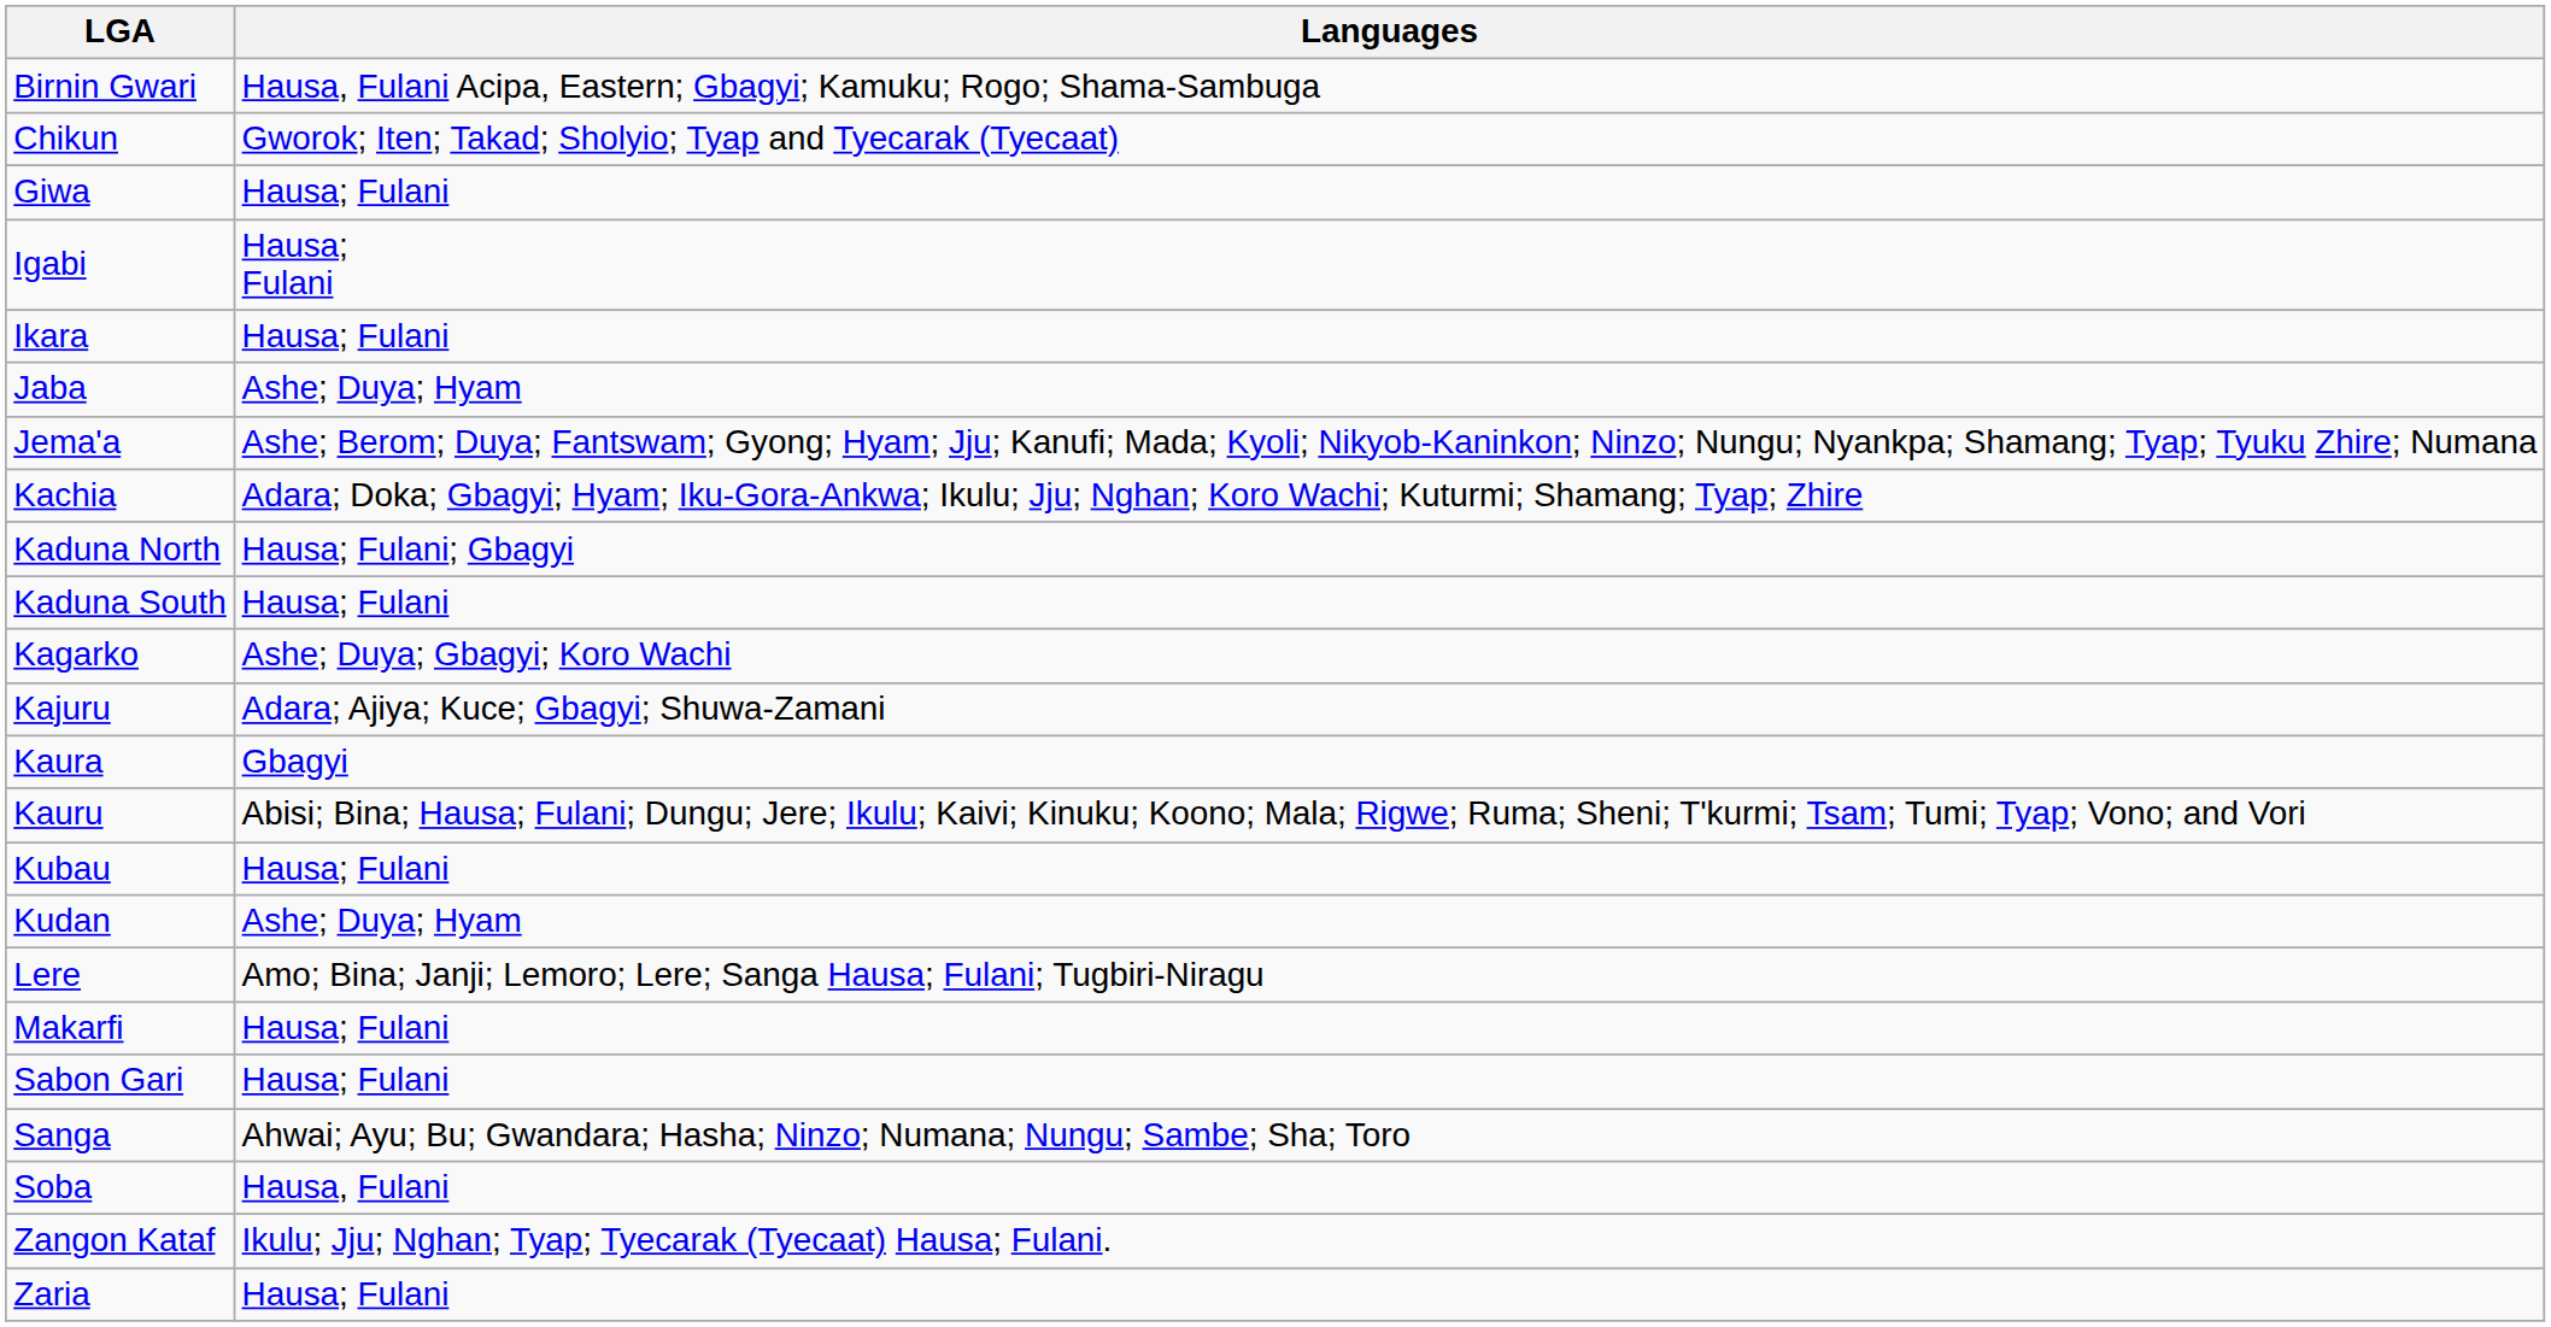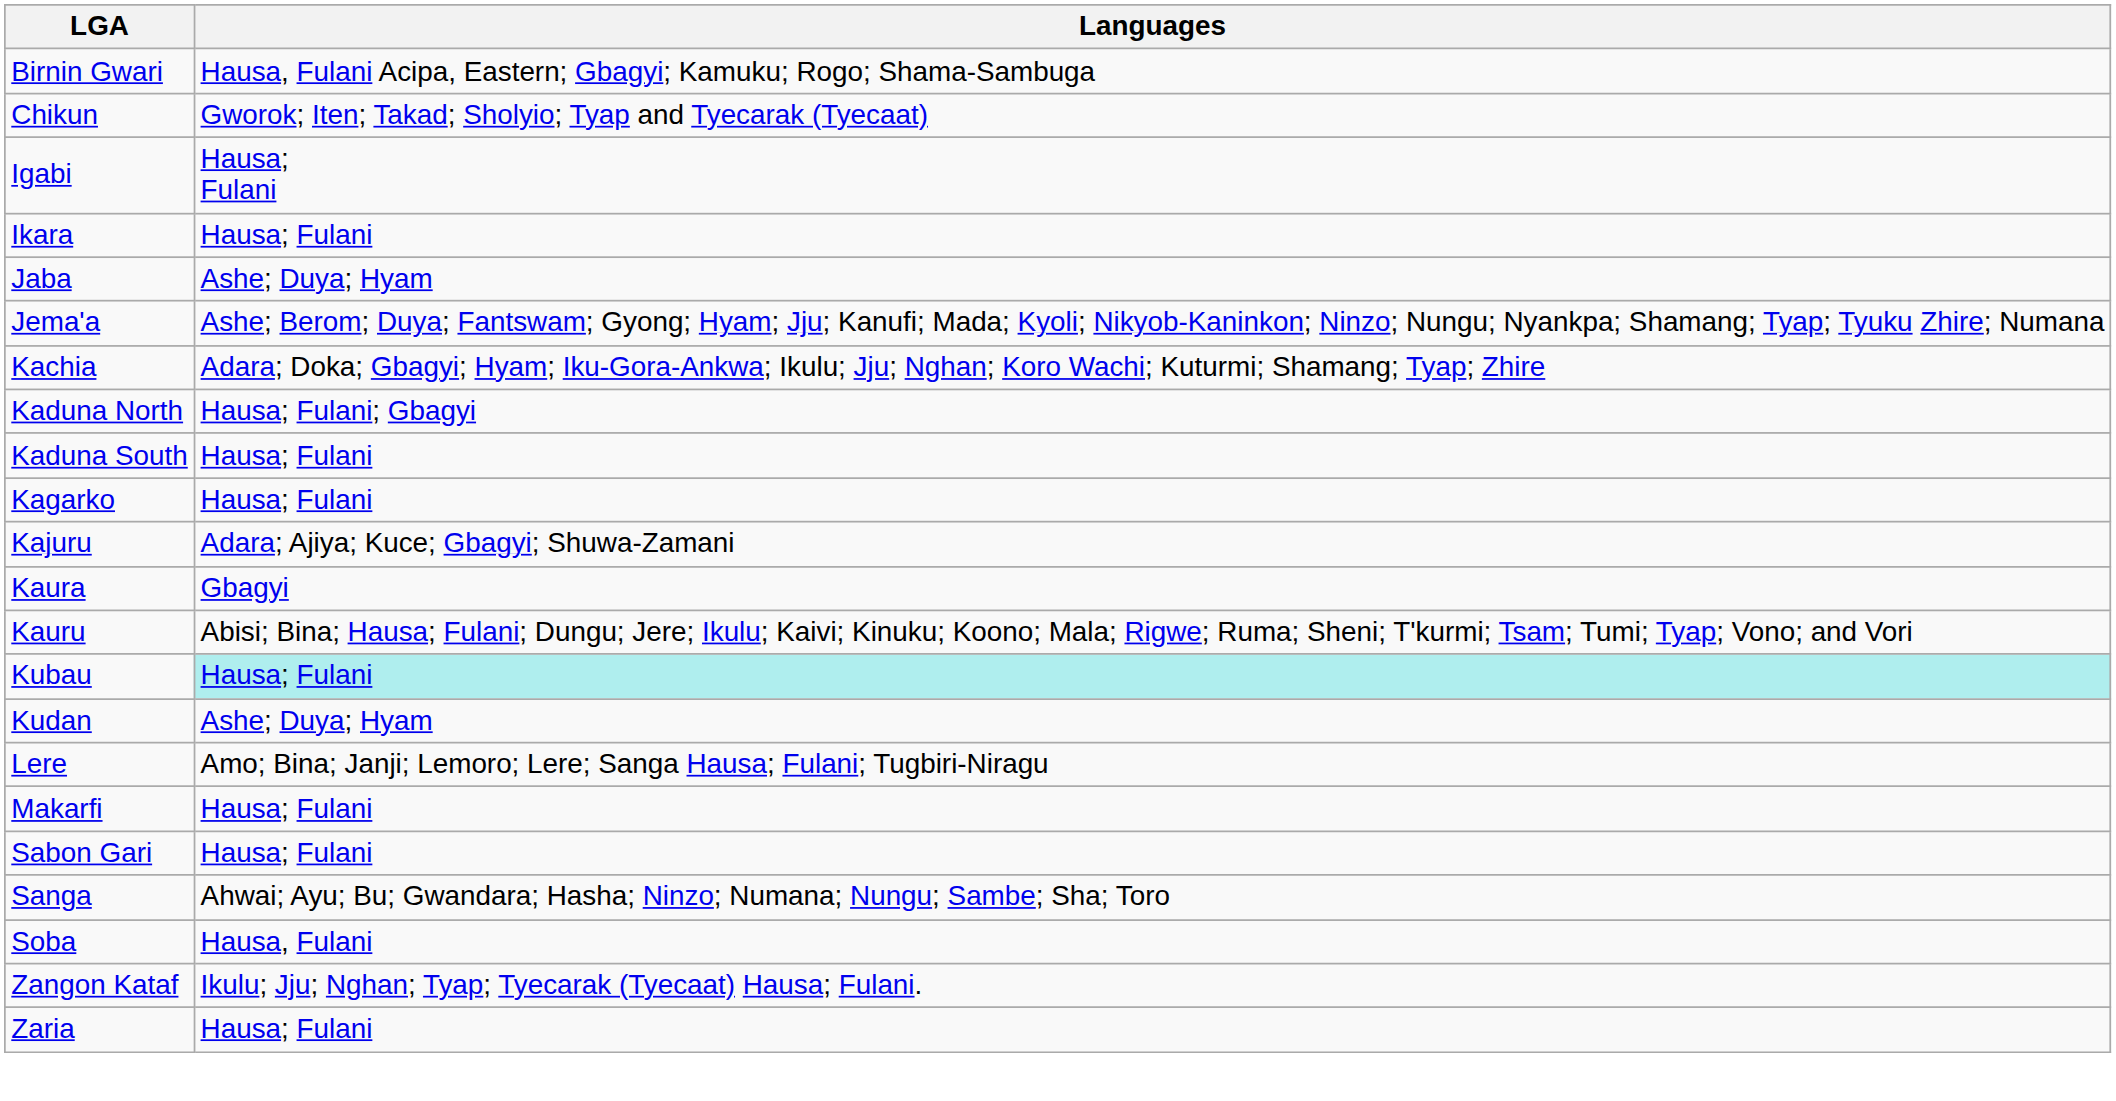 <table class="wikitable sortable mw-collapsible">
 <tr>
 <th>LGA</th>
 <th>Languages</th>
 </tr>
 <tr>
 <td><a href='#'>Birnin Gwari</a></td>
 <td><a href='#'>Hausa</a>, <a href='#'>Fulani</a> Acipa, Eastern; <a href='#'>Gbagyi</a>; Kamuku; Rogo; Shama-Sambuga</td>
 </tr>
 <tr>
 <td><a href='#'>Chikun</a></td>
 <td><a href='#'>Gworok</a>; <a href='#'>Iten</a>; <a href='#'>Takad</a>; <a href='#'>Sholyio</a>; <a href='#'>Tyap</a> and <a href='#'>Tyecarak (Tyecaat)</a></td>
-</tr>
-<tr>
-<td><a href='#'>Giwa</a></td>
-<td><a href='#'>Hausa</a>; <a href='#'>Fulani</a></td>
 </tr>
 <tr>
 <td><a href='#'>Igabi</a></td>
 <td><a href='#'>Hausa</a>;<br><a href='#'>Fulani</a></td>
 </tr>
 <tr>
 <td><a href='#'>Ikara</a></td>
 <td><a href='#'>Hausa</a>; <a href='#'>Fulani</a></td>
 </tr>
 <tr>
 <td><a href='#'>Jaba</a></td>
 <td><a href='#'>Ashe</a>; <a href='#'>Duya</a>; <a href='#'>Hyam</a></td>
 </tr>
 <tr>
 <td><a href='#'>Jema'a</a></td>
 <td><a href='#'>Ashe</a>; <a href='#'>Berom</a>; <a href='#'>Duya</a>; <a href='#'>Fantswam</a>; Gyong; <a href='#'>Hyam</a>; <a href='#'>Jju</a>; Kanufi; Mada; <a href='#'>Kyoli</a>; <a href='#'>Nikyob-Kaninkon</a>; <a href='#'>Ninzo</a>; Nungu; Nyankpa; Shamang; <a href='#'>Tyap</a>; <a href='#'>Tyuku</a> <a href='#'>Zhire</a>; Numana</td>
 </tr>
 <tr>
 <td><a href='#'>Kachia</a></td>
 <td><a href='#'>Adara</a>; Doka; <a href='#'>Gbagyi</a>; <a href='#'>Hyam</a>; <a href='#'>Iku-Gora-Ankwa</a>; Ikulu; <a href='#'>Jju</a>; <a href='#'>Nghan</a>; <a href='#'>Koro Wachi</a>; Kuturmi; Shamang; <a href='#'>Tyap</a>; <a href='#'>Zhire</a></td>
 </tr>
 <tr>
 <td><a href='#'>Kaduna North</a></td>
 <td><a href='#'>Hausa</a>; <a href='#'>Fulani</a>; <a href='#'> Gbagyi</a></td>
 </tr>
 <tr>
 <td><a href='#'>Kaduna South</a></td>
 <td><a href='#'>Hausa</a>; <a href='#'>Fulani</a></td>
 </tr>
 <tr>
 <td><a href='#'>Kagarko</a></td>
-<td><a href='#'>Ashe</a>; <a href='#'>Duya</a>; <a href='#'>Gbagyi</a>; <a href='#'>Koro Wachi</a></td>
+<td><a href='#'>Hausa</a>; <a href='#'>Fulani</a></td>
 </tr>
 <tr>
 <td><a href='#'>Kajuru</a></td>
 <td><a href='#'>Adara</a>; Ajiya; Kuce; <a href='#'>Gbagyi</a>; Shuwa-Zamani</td>
 </tr>
 <tr>
 <td><a href='#'>Kaura</a></td>
 <td><a href='#'>Gbagyi</a></td>
 </tr>
 <tr>
 <td><a href='#'>Kauru</a></td>
 <td>Abisi; Bina; <a href='#'>Hausa</a>; <a href='#'>Fulani</a>; Dungu; Jere; <a href='#'>Ikulu</a>; Kaivi; Kinuku; Koono; Mala; <a href='#'>Rigwe</a>; Ruma; Sheni; T'kurmi; <a href='#'>Tsam</a>; Tumi; <a href='#'>Tyap</a>; Vono; and Vori</td>
 </tr>
 <tr>
 <td><a href='#'>Kubau</a></td>
-<td><a href='#'>Hausa</a>; <a href='#'>Fulani</a></td>
+<td style="background: paleturquoise;"><a href='#'>Hausa</a>; <a href='#'>Fulani</a></td>
 </tr>
 <tr>
 <td><a href='#'>Kudan</a></td>
 <td><a href='#'>Ashe</a>; <a href='#'>Duya</a>; <a href='#'>Hyam</a></td>
 </tr>
 <tr>
 <td><a href='#'>Lere</a></td>
 <td>Amo; Bina; Janji; Lemoro; Lere; Sanga <a href='#'>Hausa</a>; <a href='#'>Fulani</a>; Tugbiri-Niragu</td>
 </tr>
 <tr>
 <td><a href='#'>Makarfi</a></td>
 <td><a href='#'>Hausa</a>; <a href='#'>Fulani</a></td>
 </tr>
 <tr>
 <td><a href='#'>Sabon Gari</a></td>
 <td><a href='#'>Hausa</a>; <a href='#'>Fulani</a></td>
 </tr>
 <tr>
 <td><a href='#'>Sanga</a></td>
 <td>Ahwai; Ayu; Bu; Gwandara; Hasha; <a href='#'>Ninzo</a>; Numana; <a href='#'>Nungu</a>; <a href='#'>Sambe</a>; Sha; Toro</td>
 </tr>
 <tr>
 <td><a href='#'>Soba</a></td>
 <td><a href='#'>Hausa</a>, <a href='#'>Fulani</a></td>
 </tr>
 <tr>
 <td><a href='#'>Zangon Kataf</a></td>
 <td><a href='#'>Ikulu</a>; <a href='#'>Jju</a>; <a href='#'>Nghan</a>; <a href='#'>Tyap</a>; <a href='#'>Tyecarak (Tyecaat)</a> <a href='#'>Hausa</a>; <a href='#'>Fulani</a>.</td>
 </tr>
 <tr>
 <td><a href='#'>Zaria</a></td>
 <td><a href='#'>Hausa</a>; <a href='#'>Fulani</a></td>
 </tr>
 </table>
